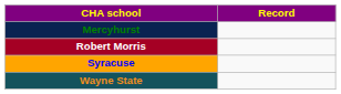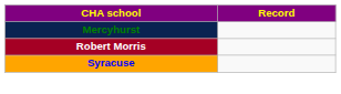 <table class="wikitable" style="width:80%;">
 <tr style="text-align:center; background:purple; color:yellow;">
 <td><strong>CHA school</strong></td>
 <td><strong>Record</strong></td>
 </tr>
 <tr style="text-align:center;">
 <td style="background:#0a2351; color:green"><strong>Mercyhurst</strong></td>
 <td></td>
 </tr>
 <tr style="text-align:center;">
 <td style="background:#a50024; color:#fff;"><strong>Robert Morris</strong></td>
 <td></td>
 </tr>
 <tr style="text-align:center;">
 <td style="background:orange; color:blue"><strong>Syracuse</strong></td>
 <td></td>
 </tr>
-<tr style="text-align:center;">
-<td style="background:#14535d; color:#EF8F1F"><strong>Wayne State</strong></td>
-<td></td>
-</tr>
 </table>
